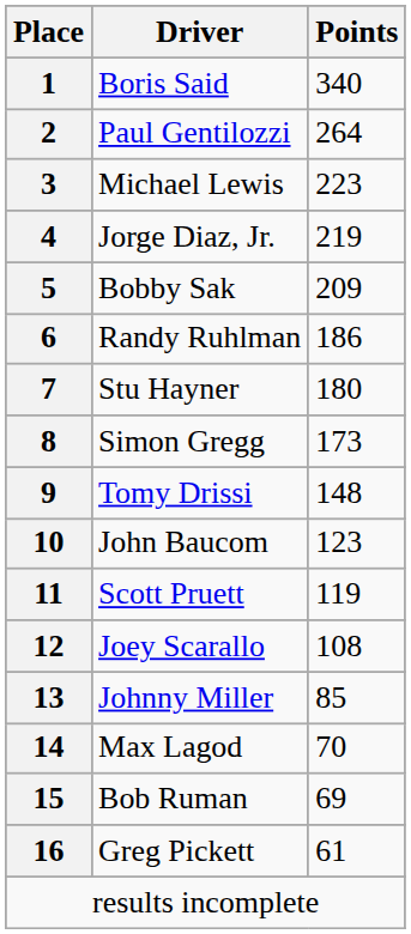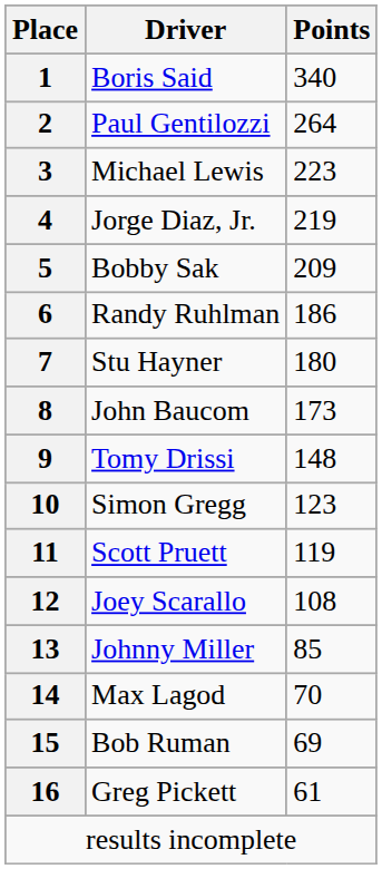 <table class="wikitable" style="font-size: 90%;">
 <tr>
 <th>Place</th>
 <th>Driver</th>
 <th>Points</th>
 </tr>
 <tr>
 <th>1</th>
 <td> <a href='#'>Boris Said</a></td>
 <td>340</td>
 </tr>
 <tr>
 <th>2</th>
 <td> <a href='#'>Paul Gentilozzi</a></td>
 <td>264</td>
 </tr>
 <tr>
 <th>3</th>
 <td> Michael Lewis</td>
 <td>223</td>
 </tr>
 <tr>
 <th>4</th>
 <td> Jorge Diaz, Jr.</td>
 <td>219</td>
 </tr>
 <tr>
 <th>5</th>
 <td> Bobby Sak</td>
 <td>209</td>
 </tr>
 <tr>
 <th>6</th>
 <td> Randy Ruhlman</td>
 <td>186</td>
 </tr>
 <tr>
 <th>7</th>
 <td> Stu Hayner</td>
 <td>180</td>
 </tr>
 <tr>
 <th>8</th>
-<td> Simon Gregg</td>
+<td> John Baucom</td>
 <td>173</td>
 </tr>
 <tr>
 <th>9</th>
 <td> <a href='#'>Tomy Drissi</a></td>
 <td>148</td>
 </tr>
 <tr>
 <th>10</th>
-<td> John Baucom</td>
+<td> Simon Gregg</td>
 <td>123</td>
 </tr>
 <tr>
 <th>11</th>
 <td> <a href='#'>Scott Pruett</a></td>
 <td>119</td>
 </tr>
 <tr>
 <th>12</th>
 <td> <a href='#'>Joey Scarallo</a></td>
 <td>108</td>
 </tr>
 <tr>
 <th>13</th>
 <td> <a href='#'>Johnny Miller</a></td>
 <td>85</td>
 </tr>
 <tr>
 <th>14</th>
 <td> Max Lagod</td>
 <td>70</td>
 </tr>
 <tr>
 <th>15</th>
 <td> Bob Ruman</td>
 <td>69</td>
 </tr>
 <tr>
 <th>16</th>
 <td> Greg Pickett</td>
 <td>61</td>
 </tr>
 <tr>
 <td colspan=3 align=center>results incomplete</td>
 </tr>
 </table>
